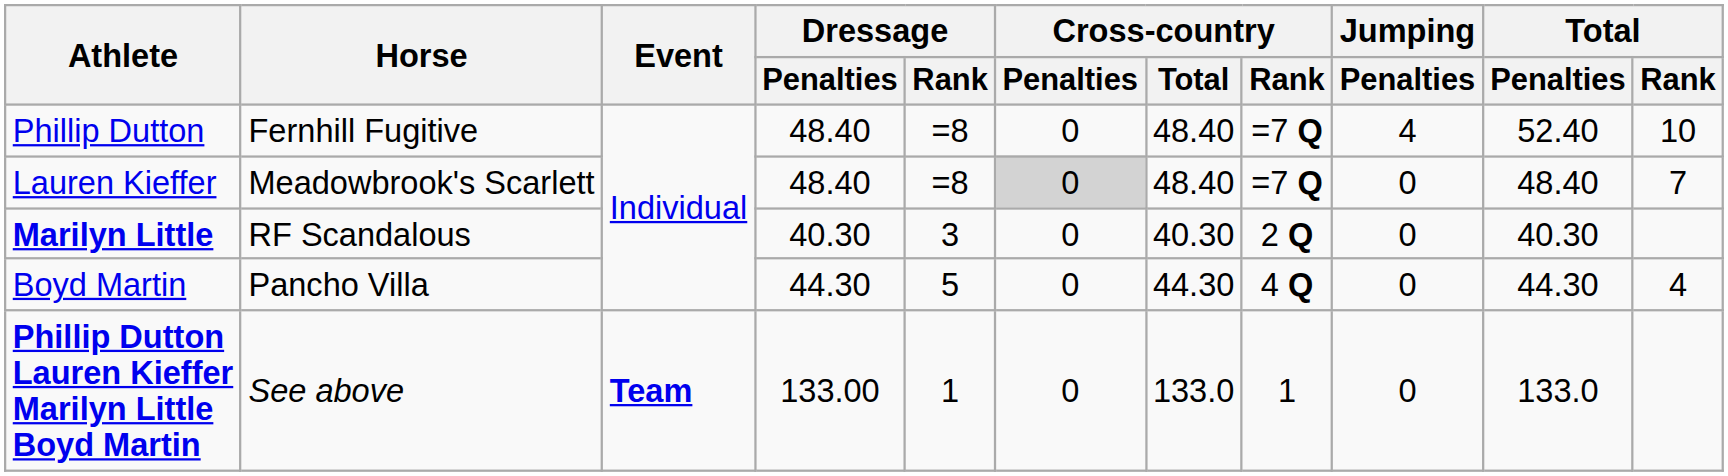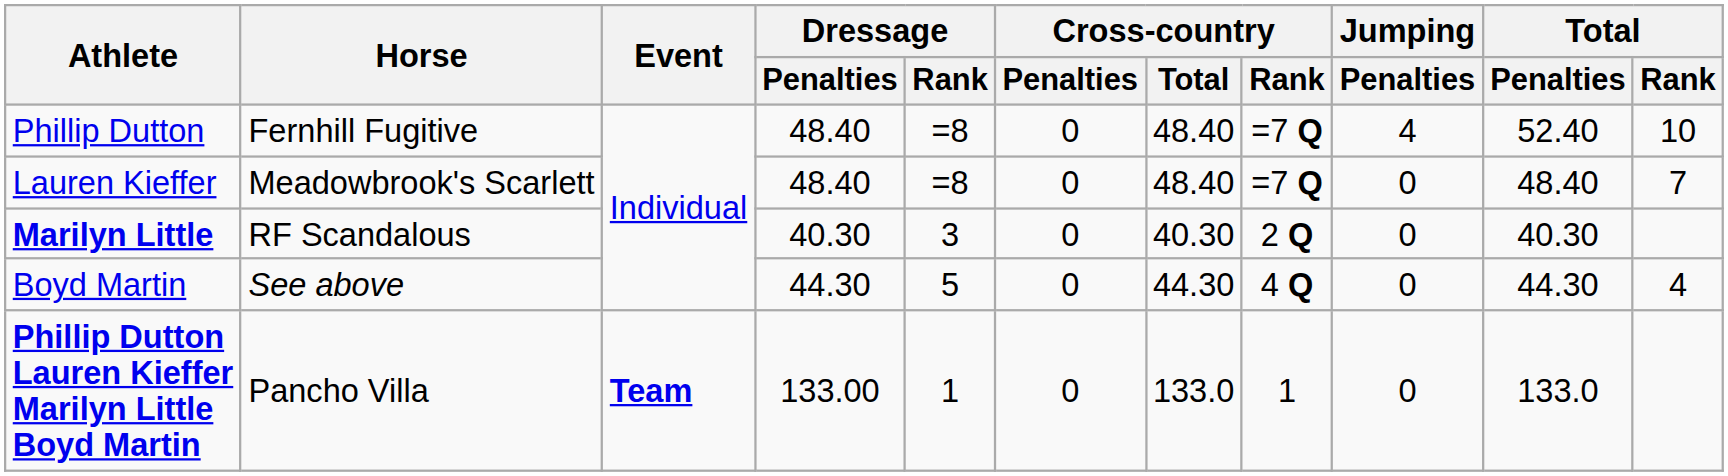 <table class=wikitable style="font-size:90%">
 <tr>
 <th rowspan=2>Athlete</th>
 <th rowspan=2>Horse</th>
 <th rowspan=2>Event</th>
 <th colspan=2>Dressage</th>
 <th colspan=3>Cross-country</th>
 <th>Jumping</th>
 <th colspan=2>Total</th>
 </tr>
 <tr style="font-size:95%">
 <th>Penalties</th>
 <th>Rank</th>
 <th>Penalties</th>
 <th>Total</th>
 <th>Rank</th>
 <th>Penalties</th>
 <th>Penalties</th>
 <th>Rank</th>
 </tr>
 <tr align=center>
 <td align=left><a href='#'>Phillip Dutton</a></td>
 <td align=left>Fernhill Fugitive</td>
 <td align=left rowspan=4><a href='#'>Individual</a></td>
 <td>48.40</td>
 <td>=8</td>
 <td>0</td>
 <td>48.40</td>
 <td>=7 <strong>Q</strong></td>
 <td>4</td>
 <td>52.40</td>
 <td>10</td>
 </tr>
 <tr align=center>
 <td align=left><a href='#'>Lauren Kieffer</a></td>
 <td align=left>Meadowbrook's Scarlett</td>
 <td>48.40</td>
 <td>=8</td>
-<td style="background: lightgrey;">0</td>
+<td>0</td>
 <td>48.40</td>
 <td>=7 <strong>Q</strong></td>
 <td>0</td>
 <td>48.40</td>
 <td>7</td>
 </tr>
 <tr align=center>
 <td align=left><strong><a href='#'>Marilyn Little</a></strong></td>
 <td align=left>RF Scandalous</td>
 <td>40.30</td>
 <td>3</td>
 <td>0</td>
 <td>40.30</td>
 <td>2 <strong>Q</strong></td>
 <td>0</td>
 <td>40.30</td>
 <td></td>
 </tr>
 <tr align=center>
 <td align=left><a href='#'>Boyd Martin</a></td>
-<td align=left>Pancho Villa</td>
+<td align=left><em>See above</em></td>
 <td>44.30</td>
 <td>5</td>
 <td>0</td>
 <td>44.30</td>
 <td>4 <strong>Q</strong></td>
 <td>0</td>
 <td>44.30</td>
 <td>4</td>
 </tr>
 <tr align=center>
 <td align=left><strong><a href='#'>Phillip Dutton</a><br><a href='#'>Lauren Kieffer</a><br><a href='#'>Marilyn Little</a><br><a href='#'>Boyd Martin</a></strong></td>
-<td align=left><em>See above</em></td>
+<td align=left>Pancho Villa</td>
 <td align=left><strong><a href='#'>Team</a></strong></td>
 <td>133.00</td>
 <td>1</td>
 <td>0</td>
 <td>133.0</td>
 <td>1</td>
 <td>0</td>
 <td>133.0</td>
 <td></td>
 </tr>
 </table>
